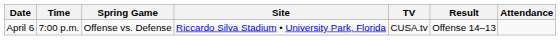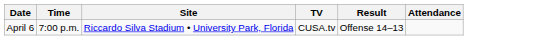 <table class="wikitable" style="font-size:95%;">
 <tr>
 <th>Date</th>
 <th>Time</th>
-<th>Spring Game</th>
 <th>Site</th>
 <th>TV</th>
 <th>Result</th>
 <th>Attendance</th>
 </tr>
 <tr>
 <td>April 6</td>
 <td>7:00 p.m.</td>
-<td>Offense vs. Defense</td>
 <td><a href='#'>Riccardo Silva Stadium</a> • <a href='#'>University Park, Florida</a></td>
 <td>CUSA.tv</td>
 <td>Offense 14–13</td>
 <td></td>
 </tr>
 </table>
